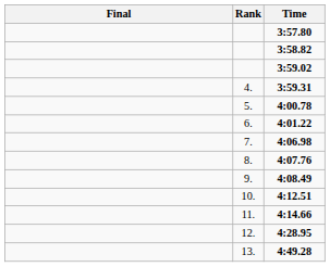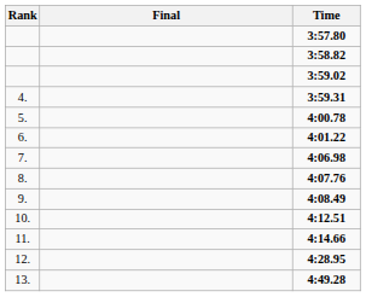 <table class="wikitable" style="border-collapse: collapse; font-size: 90%;">
 <tr>
+<th>Rank</th>
 <th style="width: 20em">Final</th>
-<th>Rank</th>
 <th style="width: 5em">Time</th>
 </tr>
 <tr>
+<td align="center"></td>
 <td></td>
-<td align="center"></td>
 <td align="center"><strong>3:57.80</strong></td>
 </tr>
 <tr>
+<td align="center"></td>
 <td></td>
-<td align="center"></td>
 <td align="center"><strong>3:58.82</strong></td>
 </tr>
 <tr>
+<td align="center"></td>
 <td></td>
-<td align="center"></td>
 <td align="center"><strong>3:59.02</strong></td>
 </tr>
 <tr>
+<td align="center">4.</td>
 <td></td>
-<td align="center">4.</td>
 <td align="center"><strong>3:59.31</strong></td>
 </tr>
 <tr>
+<td align="center">5.</td>
 <td></td>
-<td align="center">5.</td>
 <td align="center"><strong>4:00.78</strong></td>
 </tr>
 <tr>
+<td align="center">6.</td>
 <td></td>
-<td align="center">6.</td>
 <td align="center"><strong>4:01.22</strong></td>
 </tr>
 <tr>
+<td align="center">7.</td>
 <td></td>
-<td align="center">7.</td>
 <td align="center"><strong>4:06.98</strong></td>
 </tr>
 <tr>
+<td align="center">8.</td>
 <td></td>
-<td align="center">8.</td>
 <td align="center"><strong>4:07.76</strong></td>
 </tr>
 <tr>
+<td align="center">9.</td>
 <td></td>
-<td align="center">9.</td>
 <td align="center"><strong>4:08.49</strong></td>
 </tr>
 <tr>
+<td align="center">10.</td>
 <td></td>
-<td align="center">10.</td>
 <td align="center"><strong>4:12.51</strong></td>
 </tr>
 <tr>
+<td align="center">11.</td>
 <td></td>
-<td align="center">11.</td>
 <td align="center"><strong>4:14.66</strong></td>
 </tr>
 <tr>
+<td align="center">12.</td>
 <td></td>
-<td align="center">12.</td>
 <td align="center"><strong>4:28.95</strong></td>
 </tr>
 <tr>
+<td align="center">13.</td>
 <td></td>
-<td align="center">13.</td>
 <td align="center"><strong>4:49.28</strong></td>
 </tr>
 </table>
